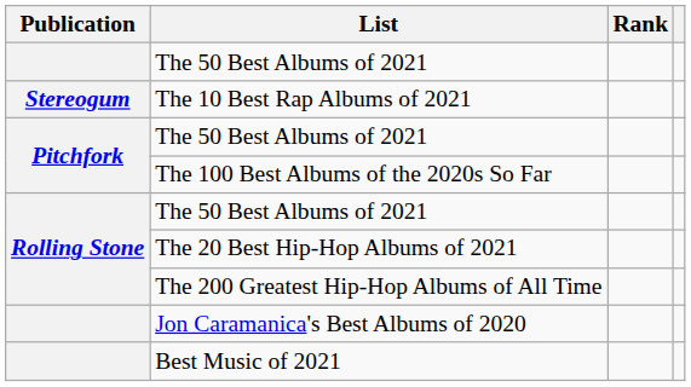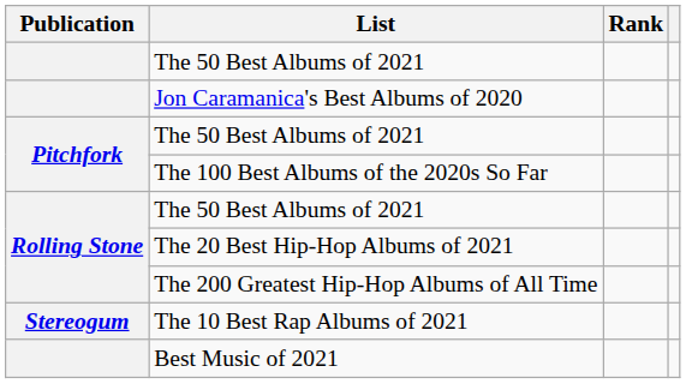 <table class="wikitable sortable plainrowheaders" style="border:none; margin:0;">
 <tr>
 <th scope="col">Publication</th>
 <th scope="col" class="unsortable">List</th>
 <th scope="col" data-sort-type="number">Rank</th>
 <th scope="col" class="unsortable"></th>
 </tr>
 <tr>
 <th scope="row"></th>
 <td>The 50 Best Albums of 2021</td>
 <td></td>
 <td></td>
 </tr>
 <tr>
-<th scope="row"><em><a href='#'>Stereogum</a></em></th>
-<td>The 10 Best Rap Albums of 2021</td>
+<th scope="row"></th>
+<td><a href='#'>Jon Caramanica</a>'s Best Albums of 2020</td>
 <td></td>
 <td></td>
 </tr>
 <tr>
 <th scope="row" rowspan="2"><em><a href='#'>Pitchfork</a></em></th>
 <td>The 50 Best Albums of 2021</td>
 <td></td>
 <td></td>
 </tr>
 <tr>
 <td>The 100 Best Albums of the 2020s So Far</td>
 <td></td>
 <td></td>
 </tr>
 <tr>
 <th scope="row" rowspan="3"><em><a href='#'>Rolling Stone</a></em></th>
 <td>The 50 Best Albums of 2021</td>
 <td></td>
 <td></td>
 </tr>
 <tr>
 <td>The 20 Best Hip-Hop Albums of 2021</td>
 <td></td>
 <td></td>
 </tr>
 <tr>
 <td>The 200 Greatest Hip-Hop Albums of All Time</td>
 <td></td>
 <td></td>
 </tr>
 <tr>
-<th scope="row"></th>
-<td><a href='#'>Jon Caramanica</a>'s Best Albums of 2020</td>
+<th scope="row"><em><a href='#'>Stereogum</a></em></th>
+<td>The 10 Best Rap Albums of 2021</td>
 <td></td>
 <td></td>
 </tr>
 <tr>
 <th scope="row"></th>
 <td>Best Music of 2021</td>
 <td></td>
 <td></td>
 </tr>
 </table>
